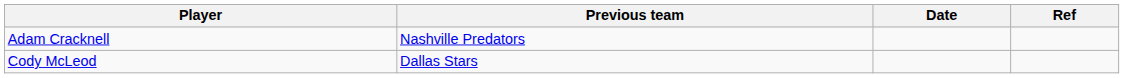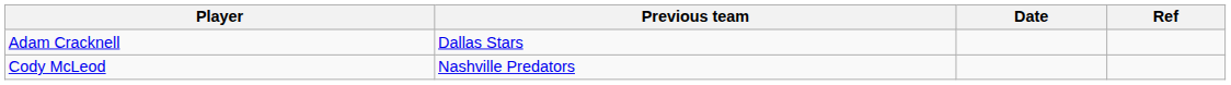 <table class="wikitable" style="width:98%;">
 <tr style="background:#ddd; text-align:center;">
 <th>Player</th>
 <th>Previous team</th>
 <th>Date</th>
 <th>Ref</th>
 </tr>
 <tr>
 <td><a href='#'>Adam Cracknell</a></td>
-<td><a href='#'>Nashville Predators</a></td>
+<td><a href='#'>Dallas Stars</a></td>
 <td></td>
 <td></td>
 </tr>
 <tr>
 <td><a href='#'>Cody McLeod</a></td>
-<td><a href='#'>Dallas Stars</a></td>
+<td><a href='#'>Nashville Predators</a></td>
 <td></td>
 <td></td>
 </tr>
 </table>
